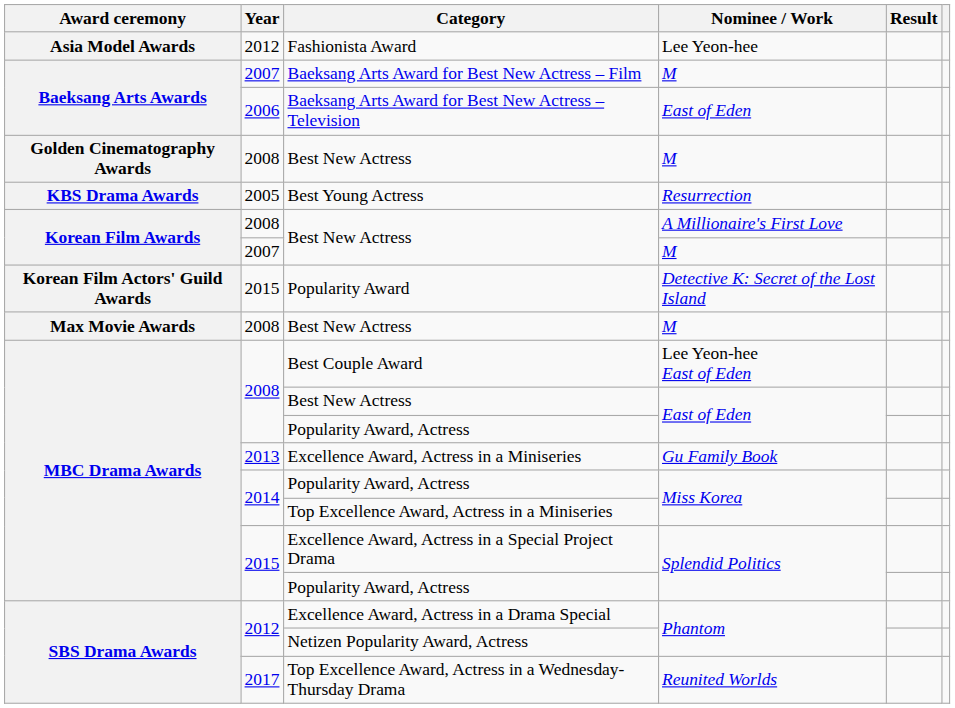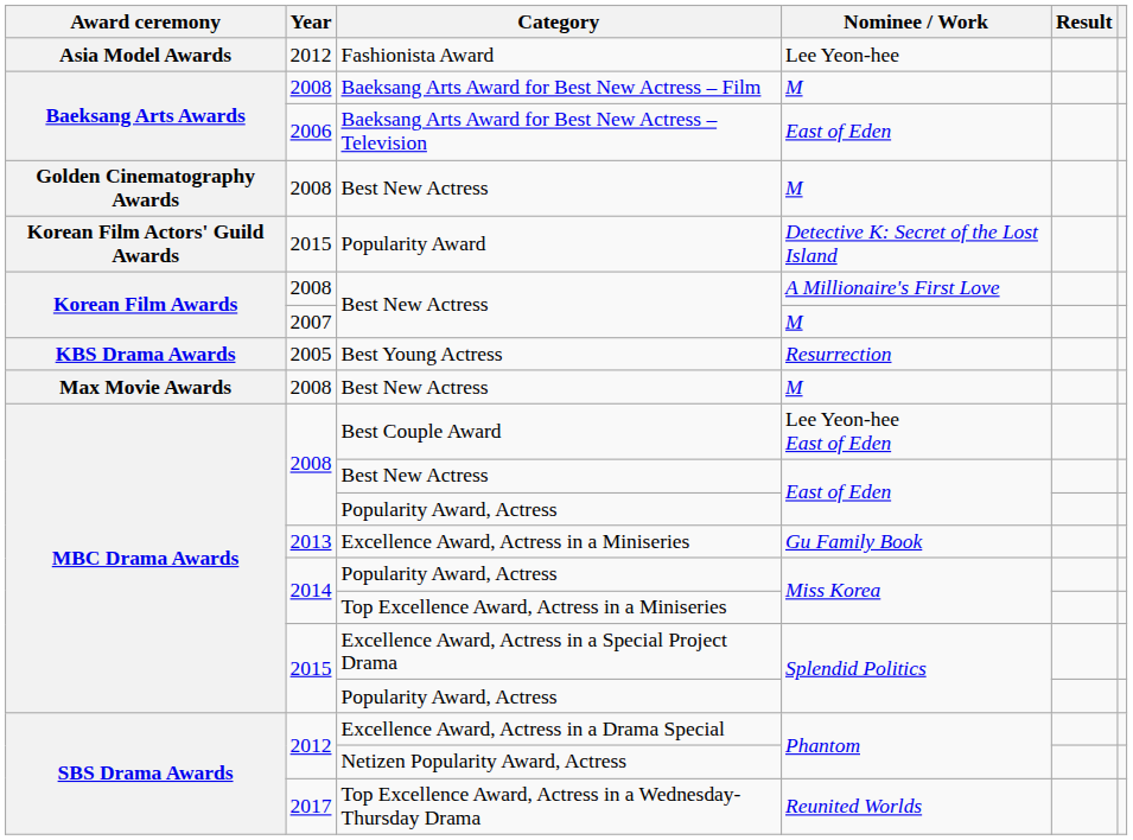 <table class="wikitable plainrowheaders sortable">
 <tr>
 <th scope="col">Award ceremony</th>
 <th scope="col">Year</th>
 <th scope="col">Category </th>
 <th scope="col">Nominee / Work</th>
 <th scope="col">Result</th>
 <th scope="col" class="unsortable"></th>
 </tr>
 <tr>
 <th scope="row">Asia Model Awards</th>
 <td style="text-align:center">2012</td>
 <td>Fashionista Award</td>
 <td>Lee Yeon-hee</td>
 <td></td>
 <td style="text-align:center"></td>
 </tr>
 <tr>
 <th scope="row" rowspan="2"><a href='#'>Baeksang Arts Awards</a></th>
-<td style="text-align:center"><a href='#'>2007</a></td>
+<td style="text-align:center"><a href='#'>2008</a></td>
 <td><a href='#'>Baeksang Arts Award for Best New Actress – Film</a></td>
 <td><em><a href='#'>M</a></em></td>
 <td></td>
 <td style="text-align:center"></td>
 </tr>
 <tr>
 <td style="text-align:center"><a href='#'>2006</a></td>
 <td><a href='#'>Baeksang Arts Award for Best New Actress – Television</a></td>
 <td><em><a href='#'>East of Eden</a></em></td>
 <td></td>
 <td style="text-align:center"></td>
 </tr>
 <tr>
 <th scope="row">Golden Cinematography Awards</th>
 <td style="text-align:center">2008</td>
 <td>Best New Actress</td>
 <td><em><a href='#'>M</a></em></td>
 <td></td>
 <td style="text-align:center"></td>
 </tr>
 <tr>
-<th scope="row"><a href='#'>KBS Drama Awards</a></th>
-<td style="text-align:center">2005</td>
-<td>Best Young Actress</td>
-<td><em><a href='#'>Resurrection</a></em></td>
+<th scope="row">Korean Film Actors' Guild Awards</th>
+<td style="text-align:center">2015</td>
+<td>Popularity Award</td>
+<td><em><a href='#'>Detective K: Secret of the Lost Island</a></em></td>
 <td></td>
 <td style="text-align:center"></td>
 </tr>
 <tr>
 <th scope="row" rowspan="2"><a href='#'>Korean Film Awards</a></th>
 <td style="text-align:center">2008</td>
 <td rowspan="2">Best New Actress</td>
 <td><em><a href='#'>A Millionaire's First Love</a></em></td>
 <td></td>
 <td style="text-align:center"></td>
 </tr>
 <tr>
 <td style="text-align:center">2007</td>
 <td><em><a href='#'>M</a></em></td>
 <td></td>
 <td style="text-align:center"></td>
 </tr>
 <tr>
-<th scope="row">Korean Film Actors' Guild Awards</th>
-<td style="text-align:center">2015</td>
-<td>Popularity Award</td>
-<td><em><a href='#'>Detective K: Secret of the Lost Island</a></em></td>
+<th scope="row"><a href='#'>KBS Drama Awards</a></th>
+<td style="text-align:center">2005</td>
+<td>Best Young Actress</td>
+<td><em><a href='#'>Resurrection</a></em></td>
 <td></td>
 <td style="text-align:center"></td>
 </tr>
 <tr>
 <th scope="row">Max Movie Awards</th>
 <td style="text-align:center">2008</td>
 <td>Best New Actress</td>
 <td><em><a href='#'>M</a></em></td>
 <td></td>
 <td style="text-align:center"></td>
 </tr>
 <tr>
 <th scope="row" rowspan="8"><a href='#'>MBC Drama Awards</a></th>
 <td rowspan="3" style="text-align:center"><a href='#'>2008</a></td>
 <td>Best Couple Award</td>
 <td>Lee Yeon-hee <br><em><a href='#'>East of Eden</a></em></td>
 <td></td>
 <td style="text-align:center"></td>
 </tr>
 <tr>
 <td>Best New Actress</td>
 <td rowspan="2"><em><a href='#'>East of Eden</a></em></td>
 <td></td>
 <td style="text-align:center"></td>
 </tr>
 <tr>
 <td>Popularity Award, Actress</td>
 <td></td>
 <td style="text-align:center"></td>
 </tr>
 <tr>
 <td style="text-align:center"><a href='#'>2013</a></td>
 <td>Excellence Award, Actress in a Miniseries</td>
 <td><em><a href='#'>Gu Family Book</a></em></td>
 <td></td>
 <td style="text-align:center"></td>
 </tr>
 <tr>
 <td rowspan="2" style="text-align:center"><a href='#'>2014</a></td>
 <td>Popularity Award, Actress</td>
 <td rowspan="2"><em><a href='#'>Miss Korea</a></em></td>
 <td></td>
 <td style="text-align:center"></td>
 </tr>
 <tr>
 <td>Top Excellence Award, Actress in a Miniseries</td>
 <td></td>
 <td style="text-align:center"></td>
 </tr>
 <tr>
 <td rowspan="2" style="text-align:center"><a href='#'>2015</a></td>
 <td>Excellence Award, Actress in a Special Project Drama</td>
 <td rowspan="2"><em><a href='#'>Splendid Politics</a></em></td>
 <td></td>
 <td style="text-align:center"></td>
 </tr>
 <tr>
 <td>Popularity Award, Actress</td>
 <td></td>
 <td style="text-align:center"></td>
 </tr>
 <tr>
 <th scope="row" rowspan="3"><a href='#'>SBS Drama Awards</a></th>
 <td rowspan="2" style="text-align:center"><a href='#'>2012</a></td>
 <td>Excellence Award, Actress in a Drama Special</td>
 <td rowspan="2"><em><a href='#'>Phantom</a></em></td>
 <td></td>
 <td style="text-align:center"></td>
 </tr>
 <tr>
 <td>Netizen Popularity Award, Actress</td>
 <td></td>
 <td style="text-align:center"></td>
 </tr>
 <tr>
 <td style="text-align:center"><a href='#'>2017</a></td>
 <td>Top Excellence Award, Actress in a Wednesday-Thursday Drama</td>
 <td><em><a href='#'>Reunited Worlds</a></em></td>
 <td></td>
 <td style="text-align:center"></td>
 </tr>
 </table>
